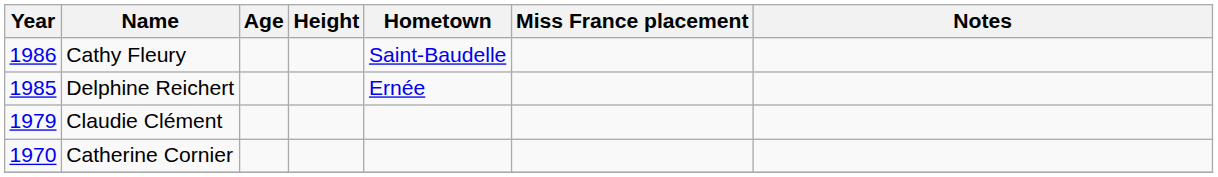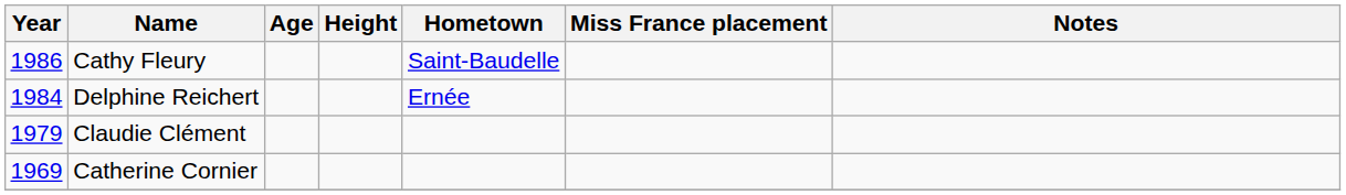 <table class="wikitable sortable">
 <tr>
 <th>Year</th>
 <th>Name</th>
 <th>Age</th>
 <th>Height</th>
 <th>Hometown</th>
 <th>Miss France placement</th>
 <th width=340>Notes</th>
 </tr>
 <tr>
 <td><a href='#'>1986</a></td>
 <td>Cathy Fleury</td>
 <td></td>
 <td></td>
 <td><a href='#'>Saint-Baudelle</a></td>
 <td></td>
 <td></td>
 </tr>
 <tr>
-<td><a href='#'>1985</a></td>
+<td><a href='#'>1984</a></td>
 <td>Delphine Reichert</td>
 <td></td>
 <td></td>
 <td><a href='#'>Ernée</a></td>
 <td></td>
 <td></td>
 </tr>
 <tr>
 <td><a href='#'>1979</a></td>
 <td>Claudie Clément</td>
 <td></td>
 <td></td>
 <td></td>
 <td></td>
 <td></td>
 </tr>
 <tr>
-<td><a href='#'>1970</a></td>
+<td><a href='#'>1969</a></td>
 <td>Catherine Cornier</td>
 <td></td>
 <td></td>
 <td></td>
 <td></td>
 <td></td>
 </tr>
 <tr>
 </tr>
 </table>
